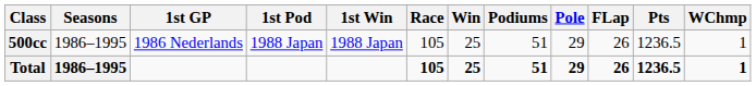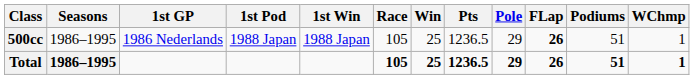 <table class="wikitable">
 <tr>
 <th>Class</th>
 <th>Seasons</th>
 <th>1st GP</th>
 <th>1st Pod</th>
 <th>1st Win</th>
 <th>Race</th>
 <th>Win</th>
-<th>Podiums</th>
+<th>Pts</th>
 <th><a href='#'>Pole</a></th>
 <th>FLap</th>
-<th>Pts</th>
+<th>Podiums</th>
 <th>WChmp</th>
 </tr>
 <tr align="right">
 <th>500cc</th>
 <td>1986–1995</td>
 <td align="left"><a href='#'>1986 Nederlands</a></td>
 <td align="left"><a href='#'>1988 Japan</a></td>
 <td align="left"><a href='#'>1988 Japan</a></td>
 <td>105</td>
 <td>25</td>
+<td>1236.5</td>
+<td>29</td>
+<td><strong>26</strong></td>
 <td>51</td>
-<td>29</td>
-<td>26</td>
-<td>1236.5</td>
 <td>1</td>
 </tr>
 <tr align="right">
 <th>Total</th>
 <th>1986–1995</th>
 <td></td>
 <td></td>
 <td></td>
 <td><strong>105</strong></td>
 <td><strong>25</strong></td>
-<td><strong>51</strong></td>
+<td><strong>1236.5</strong></td>
 <td><strong>29</strong></td>
 <td><strong>26</strong></td>
-<td><strong>1236.5</strong></td>
+<td><strong>51</strong></td>
 <td><strong>1</strong></td>
 </tr>
 </table>
